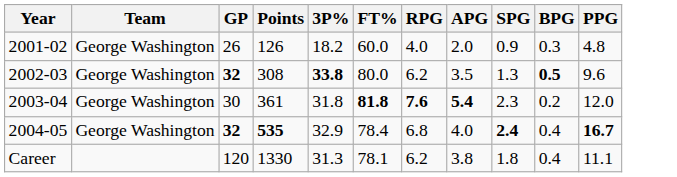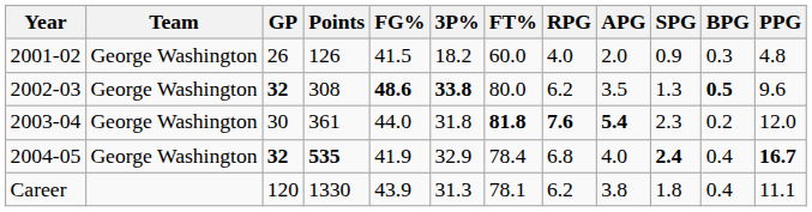 <table class="wikitable">
 <tr>
 <th>Year</th>
 <th>Team</th>
 <th>GP</th>
 <th>Points</th>
+<th>FG%</th>
 <th>3P%</th>
 <th>FT%</th>
 <th>RPG</th>
 <th>APG</th>
 <th>SPG</th>
 <th>BPG</th>
 <th>PPG</th>
 </tr>
 <tr>
 <td>2001-02</td>
 <td>George Washington</td>
 <td>26</td>
 <td>126</td>
+<td>41.5</td>
 <td>18.2</td>
 <td>60.0</td>
 <td>4.0</td>
 <td>2.0</td>
 <td>0.9</td>
 <td>0.3</td>
 <td>4.8</td>
 </tr>
 <tr>
 <td>2002-03</td>
 <td>George Washington</td>
 <td><strong>32</strong></td>
 <td>308</td>
+<td><strong>48.6</strong></td>
 <td><strong>33.8</strong></td>
 <td>80.0</td>
 <td>6.2</td>
 <td>3.5</td>
 <td>1.3</td>
 <td><strong>0.5</strong></td>
 <td>9.6</td>
 </tr>
 <tr>
 <td>2003-04</td>
 <td>George Washington</td>
 <td>30</td>
 <td>361</td>
+<td>44.0</td>
 <td>31.8</td>
 <td><strong>81.8</strong></td>
 <td><strong>7.6</strong></td>
 <td><strong>5.4</strong></td>
 <td>2.3</td>
 <td>0.2</td>
 <td>12.0</td>
 </tr>
 <tr>
 <td>2004-05</td>
 <td>George Washington</td>
 <td><strong>32</strong></td>
 <td><strong>535</strong></td>
+<td>41.9</td>
 <td>32.9</td>
 <td>78.4</td>
 <td>6.8</td>
 <td>4.0</td>
 <td><strong>2.4</strong></td>
 <td>0.4</td>
 <td><strong>16.7</strong></td>
 </tr>
 <tr>
 <td>Career</td>
 <td></td>
 <td>120</td>
 <td>1330</td>
+<td>43.9</td>
 <td>31.3</td>
 <td>78.1</td>
 <td>6.2</td>
 <td>3.8</td>
 <td>1.8</td>
 <td>0.4</td>
 <td>11.1</td>
 </tr>
 </table>
